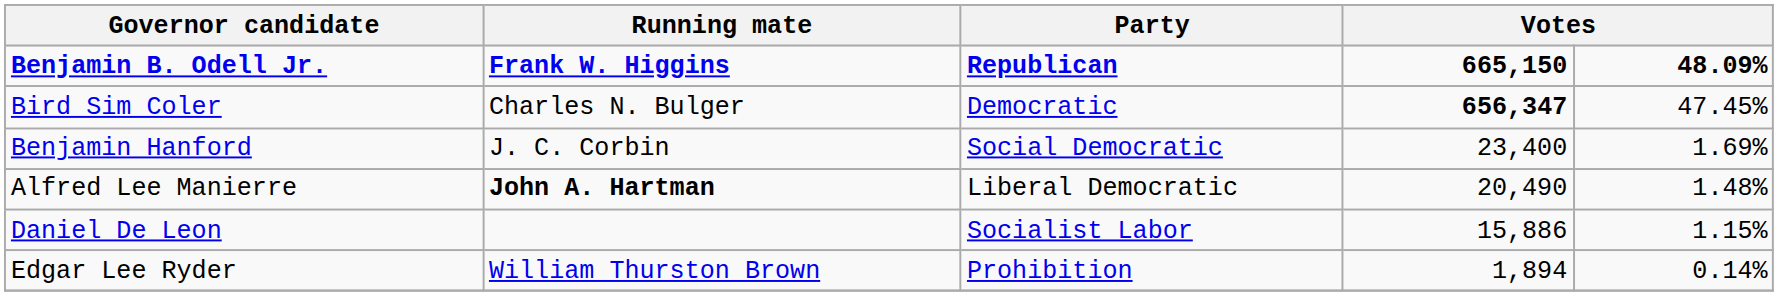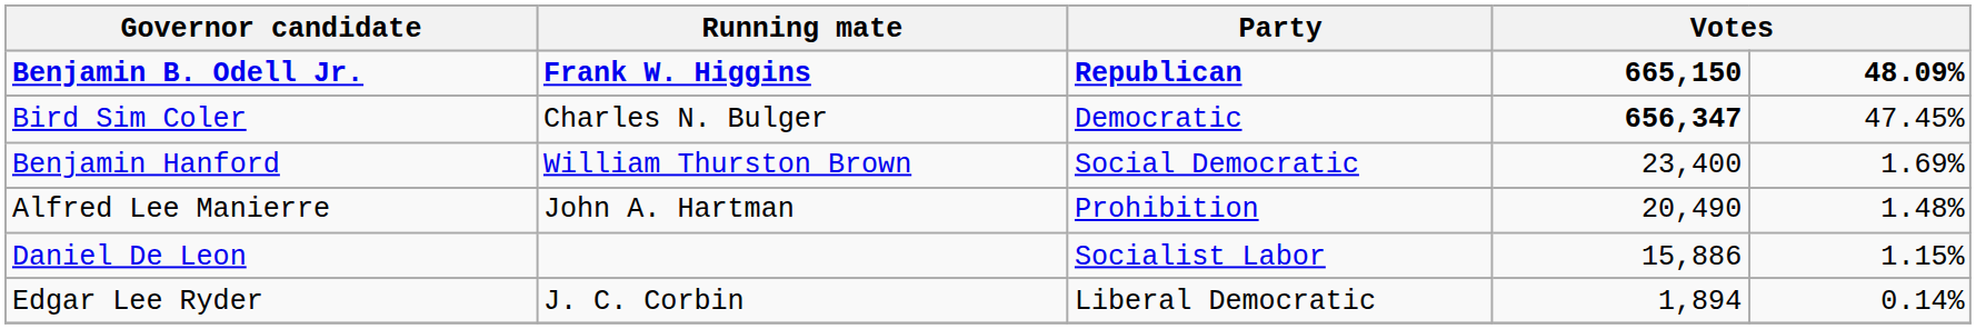 <table class=wikitable>
 <tr bgcolor=lightgrey>
 <th width="20%">Governor candidate</th>
 <th width="20%">Running mate</th>
 <th width="16%">Party</th>
 <th width="18%" colspan="2">Votes</th>
 </tr>
 <tr>
 <td><strong><a href='#'>Benjamin B. Odell Jr.</a></strong></td>
 <td><strong><a href='#'>Frank W. Higgins</a></strong></td>
 <td><strong><a href='#'>Republican</a></strong></td>
 <td align="right"><strong>665,150</strong></td>
 <td align="right"><strong>48.09%</strong></td>
 </tr>
 <tr>
 <td><a href='#'>Bird Sim Coler</a></td>
 <td>Charles N. Bulger</td>
 <td><a href='#'>Democratic</a></td>
 <td align="right"><strong>656,347</strong></td>
 <td align="right">47.45%</td>
 </tr>
 <tr>
 <td><a href='#'>Benjamin Hanford</a></td>
-<td>J. C. Corbin</td>
+<td><a href='#'>William Thurston Brown</a></td>
 <td><a href='#'>Social Democratic</a></td>
 <td align="right">23,400</td>
 <td align="right">1.69%</td>
 </tr>
 <tr>
 <td>Alfred Lee Manierre</td>
-<td><strong>John A. Hartman</strong></td>
-<td>Liberal Democratic</td>
+<td>John A. Hartman</td>
+<td><a href='#'>Prohibition</a></td>
 <td align="right">20,490</td>
 <td align="right">1.48%</td>
 </tr>
 <tr>
 <td><a href='#'>Daniel De Leon</a></td>
 <td></td>
 <td><a href='#'>Socialist Labor</a></td>
 <td align="right">15,886</td>
 <td align="right">1.15%</td>
 </tr>
 <tr>
 <td>Edgar Lee Ryder</td>
-<td><a href='#'>William Thurston Brown</a></td>
-<td><a href='#'>Prohibition</a></td>
+<td>J. C. Corbin</td>
+<td>Liberal Democratic</td>
 <td align="right">1,894</td>
 <td align="right">0.14%</td>
 </tr>
 <tr>
 </tr>
 </table>
